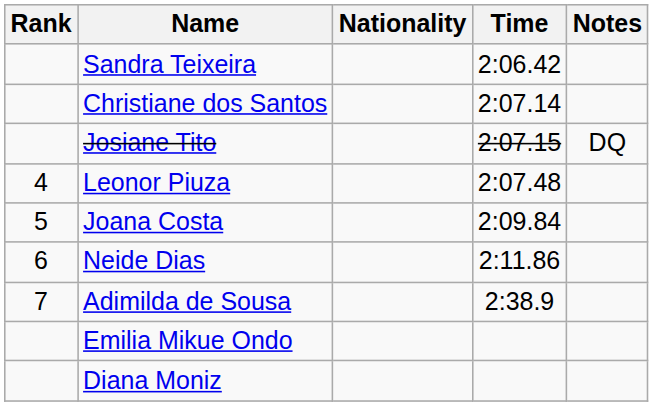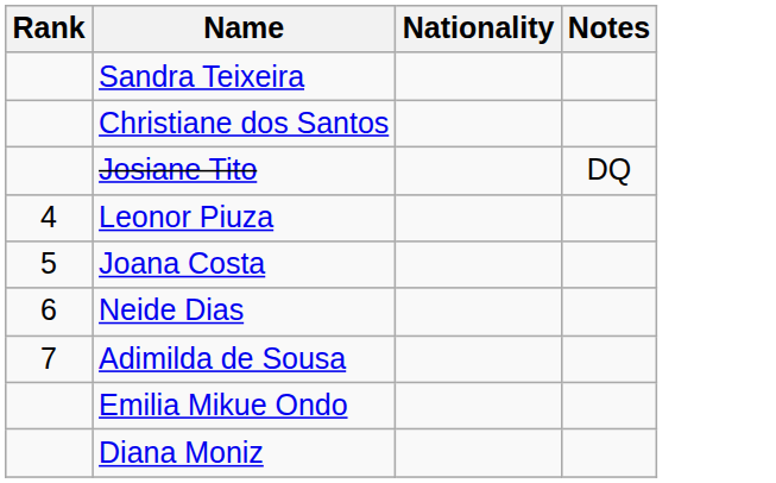 <table class="wikitable sortable" style="text-align:center">
 <tr>
 <th>Rank</th>
 <th>Name</th>
 <th>Nationality</th>
-<th>Time</th>
 <th>Notes</th>
 </tr>
 <tr>
 <td></td>
 <td align=left><a href='#'>Sandra Teixeira</a></td>
 <td align=left></td>
-<td>2:06.42</td>
 <td></td>
 </tr>
 <tr>
 <td></td>
 <td align=left><a href='#'>Christiane dos Santos</a></td>
 <td align=left></td>
-<td>2:07.14</td>
 <td></td>
 </tr>
 <tr>
 <td><s> </s></td>
 <td align=left><s><a href='#'>Josiane Tito</a> </s></td>
 <td align=left><s> </s></td>
-<td><s>2:07.15 </s></td>
 <td>DQ</td>
 </tr>
 <tr>
 <td>4</td>
 <td align=left><a href='#'>Leonor Piuza</a></td>
 <td align=left></td>
-<td>2:07.48</td>
 <td></td>
 </tr>
 <tr>
 <td>5</td>
 <td align=left><a href='#'>Joana Costa</a></td>
 <td align=left></td>
-<td>2:09.84</td>
 <td></td>
 </tr>
 <tr>
 <td>6</td>
 <td align=left><a href='#'>Neide Dias</a></td>
 <td align=left></td>
-<td>2:11.86</td>
 <td></td>
 </tr>
 <tr>
 <td>7</td>
 <td align=left><a href='#'>Adimilda de Sousa</a></td>
 <td align=left></td>
-<td>2:38.9</td>
 <td></td>
 </tr>
 <tr>
 <td></td>
 <td align=left><a href='#'>Emilia Mikue Ondo</a></td>
 <td align=left></td>
 <td></td>
-<td></td>
 </tr>
 <tr>
 <td></td>
 <td align=left><a href='#'>Diana Moniz</a></td>
 <td align=left></td>
 <td></td>
-<td></td>
 </tr>
 </table>
